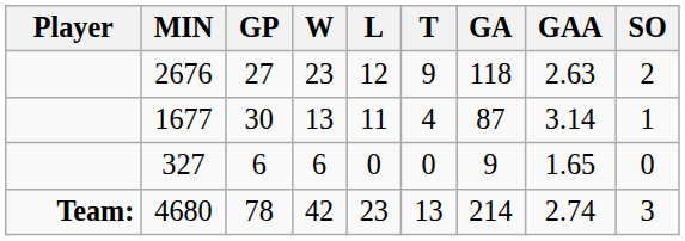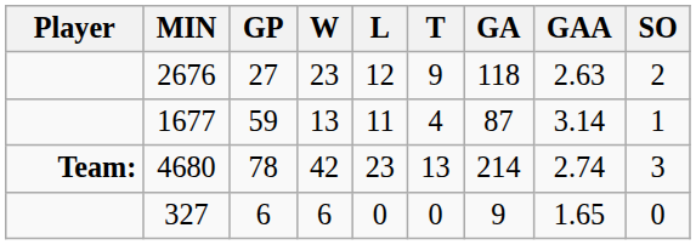 <table class="wikitable sortable" width="60%">
 <tr>
 <th bgcolor="#DDDDFF" width="10%">Player</th>
 <th width="3%" bgcolor="#DDDDFF" title="Minutes played">MIN</th>
 <th width="3%" bgcolor="#DDDDFF" title="Games played in">GP</th>
 <th width="3%" bgcolor="#DDDDFF" title="Games played in">W</th>
 <th width="3%" bgcolor="#DDDDFF"title="Games played in">L</th>
 <th width="3%" bgcolor="#DDDDFF" title="Ties">T</th>
 <th width="3%" bgcolor="#DDDDFF" title="Goals against">GA</th>
 <th width="3%" bgcolor="#DDDDFF" title="Goals against average">GAA</th>
 <th width="3%" bgcolor="#DDDDFF"title="Shut-outs">SO</th>
 </tr>
 <tr align="center">
 <td align="right"></td>
 <td>2676</td>
 <td>27</td>
 <td>23</td>
 <td>12</td>
 <td>9</td>
 <td>118</td>
 <td>2.63</td>
 <td>2</td>
 </tr>
 <tr align="center">
 <td align="right"></td>
 <td>1677</td>
-<td>30</td>
+<td>59</td>
 <td>13</td>
 <td>11</td>
 <td>4</td>
 <td>87</td>
 <td>3.14</td>
 <td>1</td>
+</tr>
+<tr align="center">
+<td align="right"><strong>Team:</strong></td>
+<td>4680</td>
+<td>78</td>
+<td>42</td>
+<td>23</td>
+<td>13</td>
+<td>214</td>
+<td>2.74</td>
+<td>3</td>
 </tr>
 <tr align="center">
 <td align="right"></td>
 <td>327</td>
 <td>6</td>
 <td>6</td>
 <td>0</td>
 <td>0</td>
 <td>9</td>
 <td>1.65</td>
 <td>0</td>
 </tr>
-<tr align="center">
-<td align="right"><strong>Team:</strong></td>
-<td>4680</td>
-<td>78</td>
-<td>42</td>
-<td>23</td>
-<td>13</td>
-<td>214</td>
-<td>2.74</td>
-<td>3</td>
-</tr>
 </table>
